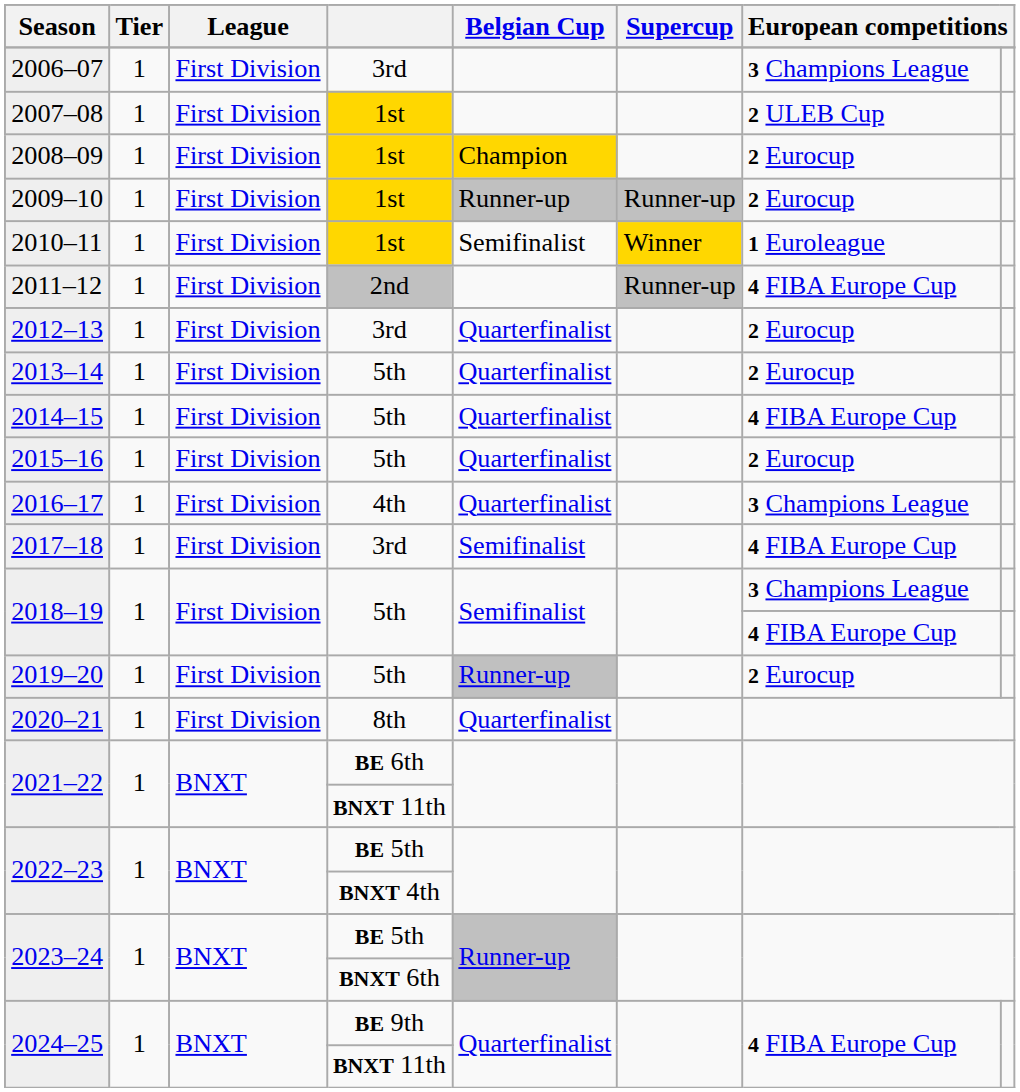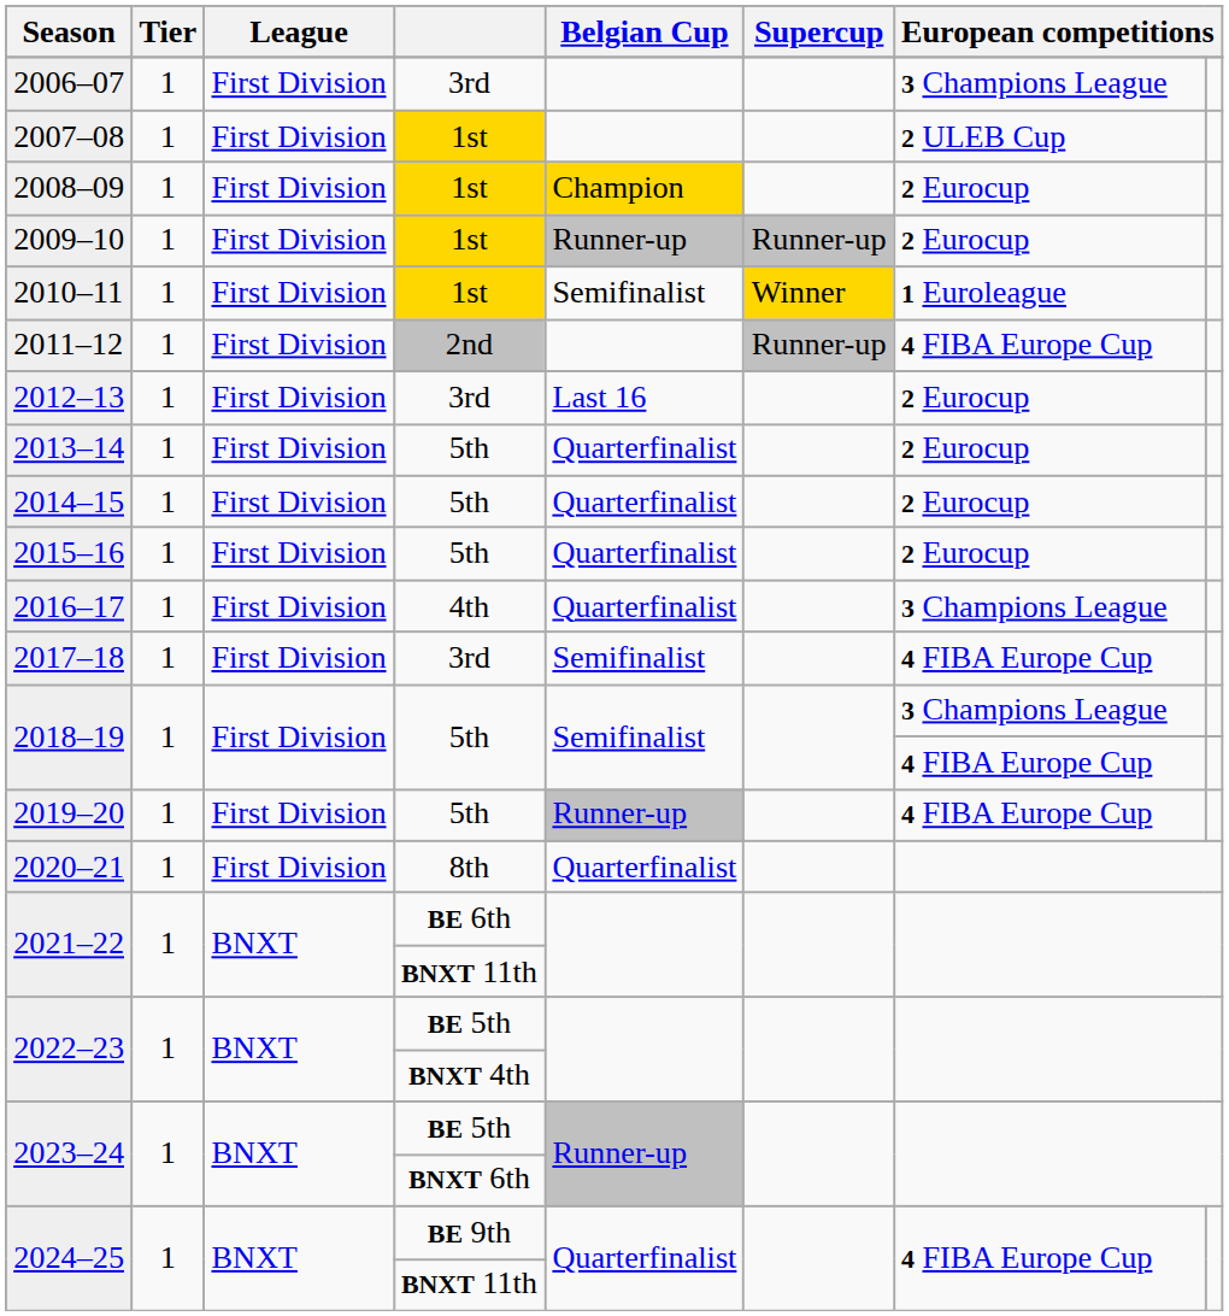 <table class="wikitable" style="font-size:85%">
 <tr bgcolor=>
 <th>Season</th>
 <th>Tier</th>
 <th>League</th>
 <th></th>
 <th><a href='#'>Belgian Cup</a></th>
 <th><a href='#'>Supercup</a></th>
 <th colspan=2>European competitions</th>
 </tr>
 <tr>
 </tr>
 <tr>
 <td style="background:#efefef;">2006–07</td>
 <td align="center">1</td>
 <td><a href='#'>First Division</a></td>
 <td style="background: " align="center">3rd</td>
 <td></td>
 <td></td>
 <td><small><strong>3</strong></small>  <a href='#'>Champions League</a></td>
 <td align=center></td>
 </tr>
 <tr>
 <td style="background:#efefef;">2007–08</td>
 <td align="center">1</td>
 <td><a href='#'>First Division</a></td>
 <td style="background:gold" align="center">1st</td>
 <td></td>
 <td></td>
 <td><small><strong>2</strong></small> <a href='#'>ULEB Cup</a></td>
 <td align=center></td>
 </tr>
 <tr>
 <td style="background:#efefef;">2008–09</td>
 <td align="center">1</td>
 <td><a href='#'>First Division</a></td>
 <td style="background:gold" align="center">1st</td>
 <td style="background:gold">Champion</td>
 <td></td>
 <td><small><strong>2</strong></small> <a href='#'>Eurocup</a></td>
 <td align=center></td>
 </tr>
 <tr>
 <td style="background:#efefef;">2009–10</td>
 <td align="center">1</td>
 <td><a href='#'>First Division</a></td>
 <td style="background:gold" align="center">1st</td>
 <td style="background:silver">Runner-up</td>
 <td style="Background:silver;">Runner-up</td>
 <td><small><strong>2</strong></small> <a href='#'>Eurocup</a></td>
 <td align=center></td>
 </tr>
 <tr>
 <td style="background:#efefef;">2010–11</td>
 <td align="center">1</td>
 <td><a href='#'>First Division</a></td>
 <td style="background:gold" align="center">1st</td>
 <td>Semifinalist</td>
 <td style="background:gold;">Winner</td>
 <td><small><strong>1</strong></small> <a href='#'>Euroleague</a></td>
 <td align=center></td>
 </tr>
 <tr>
 <td style="background:#efefef;">2011–12</td>
 <td align="center">1</td>
 <td><a href='#'>First Division</a></td>
 <td style="background:silver" align="center">2nd</td>
 <td></td>
 <td style="background:silver;">Runner-up</td>
 <td><small><strong>4</strong></small>  <a href='#'>FIBA Europe Cup</a></td>
 <td align=center></td>
 </tr>
 <tr>
 <td style="background:#efefef;"><a href='#'>2012–13</a></td>
 <td align="center">1</td>
 <td><a href='#'>First Division</a></td>
 <td align="center">3rd</td>
-<td><a href='#'>Quarterfinalist</a></td>
+<td><a href='#'>Last 16</a></td>
 <td></td>
 <td><small><strong>2</strong></small> <a href='#'>Eurocup</a></td>
 <td align=center></td>
 </tr>
 <tr>
 <td style="background:#efefef;"><a href='#'>2013–14</a></td>
 <td align="center">1</td>
 <td><a href='#'>First Division</a></td>
 <td style="background: " align="center">5th</td>
 <td><a href='#'>Quarterfinalist</a></td>
 <td></td>
 <td><small><strong>2</strong></small>  <a href='#'>Eurocup</a></td>
 <td align=center></td>
 </tr>
 <tr>
 <td style="background:#efefef;"><a href='#'>2014–15</a></td>
 <td align="center">1</td>
 <td><a href='#'>First Division</a></td>
 <td style="background: " align="center">5th</td>
 <td><a href='#'>Quarterfinalist</a></td>
 <td></td>
-<td><small><strong>4</strong></small>  <a href='#'>FIBA Europe Cup</a></td>
+<td><small><strong>2</strong></small>  <a href='#'>Eurocup</a></td>
 <td align=center></td>
 </tr>
 <tr>
 <td style="background:#efefef;"><a href='#'>2015–16</a></td>
 <td align="center">1</td>
 <td><a href='#'>First Division</a></td>
 <td align="center">5th</td>
 <td><a href='#'>Quarterfinalist</a></td>
 <td></td>
 <td><small><strong>2</strong></small>  <a href='#'>Eurocup</a></td>
 <td align=center></td>
 </tr>
 <tr>
 <td style="background:#efefef;"><a href='#'>2016–17</a></td>
 <td align="center">1</td>
 <td><a href='#'>First Division</a></td>
 <td align="center">4th</td>
 <td><a href='#'>Quarterfinalist</a></td>
 <td></td>
 <td><small><strong>3</strong></small>  <a href='#'>Champions League</a></td>
 <td align=center></td>
 </tr>
 <tr>
 <td style="background:#efefef;"><a href='#'>2017–18</a></td>
 <td align="center">1</td>
 <td><a href='#'>First Division</a></td>
 <td align="center">3rd</td>
 <td><a href='#'>Semifinalist</a></td>
 <td></td>
 <td><small><strong>4</strong></small>  <a href='#'>FIBA Europe Cup</a></td>
 <td align=center></td>
 </tr>
 <tr>
 <td rowspan=2 style="background:#efefef;"><a href='#'>2018–19</a></td>
 <td rowspan=2  align="center">1</td>
 <td rowspan=2><a href='#'>First Division</a></td>
 <td rowspan=2 align="center">5th</td>
 <td rowspan=2><a href='#'>Semifinalist</a></td>
 <td rowspan=2></td>
 <td><small><strong>3</strong></small>  <a href='#'>Champions League</a></td>
 <td align=center></td>
 </tr>
 <tr>
 <td><small><strong>4</strong></small>  <a href='#'>FIBA Europe Cup</a></td>
 <td align=center></td>
 </tr>
 <tr>
 <td style="background:#efefef;"><a href='#'>2019–20</a></td>
 <td align="center">1</td>
 <td><a href='#'>First Division</a></td>
 <td align="center">5th</td>
 <td bgcolor=silver><a href='#'>Runner-up</a></td>
 <td></td>
-<td><small><strong>2</strong></small>  <a href='#'>Eurocup</a></td>
+<td><small><strong>4</strong></small>  <a href='#'>FIBA Europe Cup</a></td>
 <td align=center></td>
 </tr>
 <tr>
 <td style="background:#efefef;"><a href='#'>2020–21</a></td>
 <td align="center">1</td>
 <td><a href='#'>First Division</a></td>
 <td align="center">8th</td>
 <td><a href='#'>Quarterfinalist</a></td>
 <td></td>
 <td colspan=2></td>
 </tr>
 <tr>
 <td rowspan=2 style="background:#efefef;"><a href='#'>2021–22</a></td>
 <td rowspan=2 style="text-align:center;">1</td>
 <td rowspan=2><a href='#'>BNXT</a></td>
 <td style="text-align:center;"><small><strong>BE</strong></small> 6th</td>
 <td rowspan=2></td>
 <td rowspan=2></td>
 <td rowspan=2 colspan=2></td>
 </tr>
 <tr>
 <td style="text-align:center;"><small><strong>BNXT</strong></small> 11th</td>
 </tr>
 <tr>
 <td rowspan=2 style="background:#efefef;"><a href='#'>2022–23</a></td>
 <td rowspan=2 style="text-align:center;">1</td>
 <td rowspan=2><a href='#'>BNXT</a></td>
 <td style="text-align:center;"><small><strong>BE</strong></small> 5th</td>
 <td rowspan=2></td>
 <td rowspan=2></td>
 <td rowspan=2 colspan=2></td>
 </tr>
 <tr>
 <td style="text-align:center;"><small><strong>BNXT</strong></small> 4th</td>
 </tr>
 <tr>
 <td rowspan=2 style="background:#efefef;"><a href='#'>2023–24</a></td>
 <td rowspan=2 style="text-align:center;">1</td>
 <td rowspan=2><a href='#'>BNXT</a></td>
 <td style="text-align:center;"><small><strong>BE</strong></small> 5th</td>
 <td rowspan=2 bgcolor=silver><a href='#'>Runner-up</a></td>
 <td rowspan=2></td>
 <td rowspan=2 colspan=2></td>
 </tr>
 <tr>
 <td style="text-align:center;"><small><strong>BNXT</strong></small> 6th</td>
 </tr>
 <tr>
 <td rowspan=2 style="background:#efefef;"><a href='#'>2024–25</a></td>
 <td rowspan=2 style="text-align:center;">1</td>
 <td rowspan=2><a href='#'>BNXT</a></td>
 <td style="text-align:center;"><small><strong>BE</strong></small> 9th</td>
 <td rowspan=2><a href='#'>Quarterfinalist</a></td>
 <td rowspan=2></td>
 <td rowspan=2><small><strong>4</strong></small>  <a href='#'>FIBA Europe Cup</a></td>
 <td rowspan=2 align=center></td>
 </tr>
 <tr>
 <td style="text-align:center;"><small><strong>BNXT</strong></small> 11th</td>
 </tr>
 </table>
